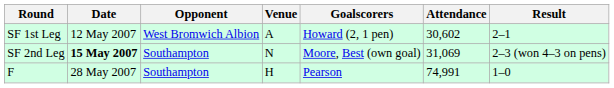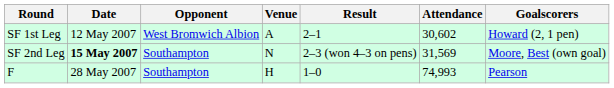 <table class="wikitable">
 <tr>
 <th>Round</th>
 <th>Date</th>
 <th>Opponent</th>
 <th>Venue</th>
+<th>Result</th>
+<th>Attendance</th>
 <th>Goalscorers</th>
-<th>Attendance</th>
-<th>Result</th>
 </tr>
 <tr style="background-color: #d0ffe3;">
 <td>SF 1st Leg</td>
 <td>12 May 2007</td>
 <td><a href='#'>West Bromwich Albion</a></td>
 <td>A</td>
+<td>2–1</td>
+<td>30,602</td>
 <td><a href='#'>Howard</a> (2, 1 pen)</td>
-<td>30,602</td>
-<td>2–1</td>
 </tr>
 <tr style="background-color: #d0ffe3;">
 <td>SF 2nd Leg</td>
 <td><strong>15 May 2007</strong></td>
 <td><a href='#'>Southampton</a></td>
 <td>N</td>
+<td>2–3 (won 4–3 on pens)</td>
+<td>31,569</td>
 <td><a href='#'>Moore</a>, <a href='#'>Best</a> (own goal)</td>
-<td>31,069</td>
-<td>2–3 (won 4–3 on pens)</td>
 </tr>
 <tr style="background-color: #d0ffe3;">
 <td>F</td>
 <td>28 May 2007</td>
 <td><a href='#'>Southampton</a></td>
 <td>H</td>
+<td>1–0</td>
+<td>74,993</td>
 <td><a href='#'>Pearson</a></td>
-<td>74,991</td>
-<td>1–0</td>
 </tr>
 </table>
